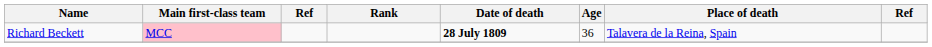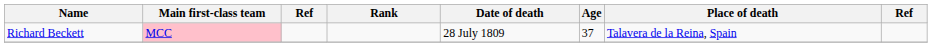 <table class="wikitable sortable">
 <tr>
 <th width=15%>Name</th>
 <th width=15%>Main first-class team</th>
 <th width=5%>Ref</th>
 <th rank=20%>Rank</th>
 <th width=15%>Date of death</th>
 <th width=2%>Age</th>
 <th width=30%>Place of death</th>
 <th width=5%>Ref</th>
 </tr>
 <tr>
 <td><a href='#'>Richard Beckett</a></td>
 <td style="background: pink;"><a href='#'>MCC</a></td>
 <td></td>
 <td></td>
-<td><strong>28 July 1809</strong></td>
-<td>36</td>
+<td>28 July 1809</td>
+<td>37</td>
 <td><a href='#'>Talavera de la Reina</a>, <a href='#'>Spain</a></td>
 <td></td>
 </tr>
 <tr>
 </tr>
 </table>
